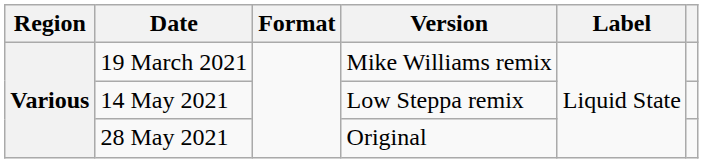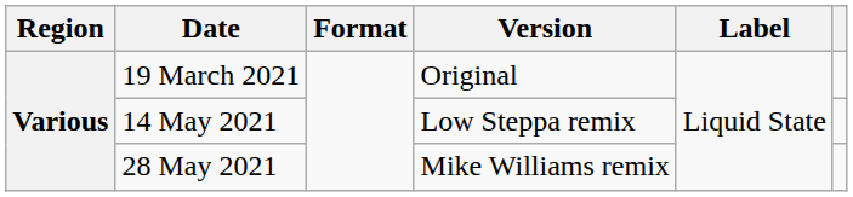 <table class="wikitable plainrowheaders">
 <tr>
 <th scope="col">Region</th>
 <th scope="col">Date</th>
 <th scope="col">Format</th>
 <th scope="col">Version</th>
 <th scope="col">Label</th>
 <th scope="col"></th>
 </tr>
 <tr>
 <th scope="row" rowspan="3">Various</th>
 <td>19 March 2021</td>
 <td rowspan="3"></td>
-<td>Mike Williams remix</td>
+<td>Original</td>
 <td rowspan="3">Liquid State</td>
 <td style="text-align:center"></td>
 </tr>
 <tr>
 <td>14 May 2021</td>
 <td>Low Steppa remix</td>
 <td style="text-align:center"></td>
 </tr>
 <tr>
 <td>28 May 2021</td>
-<td>Original</td>
+<td>Mike Williams remix</td>
 <td style="text-align:center"></td>
 </tr>
 </table>
